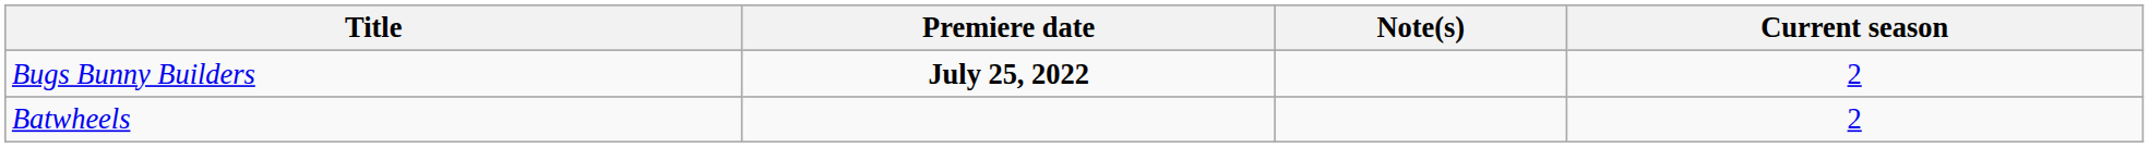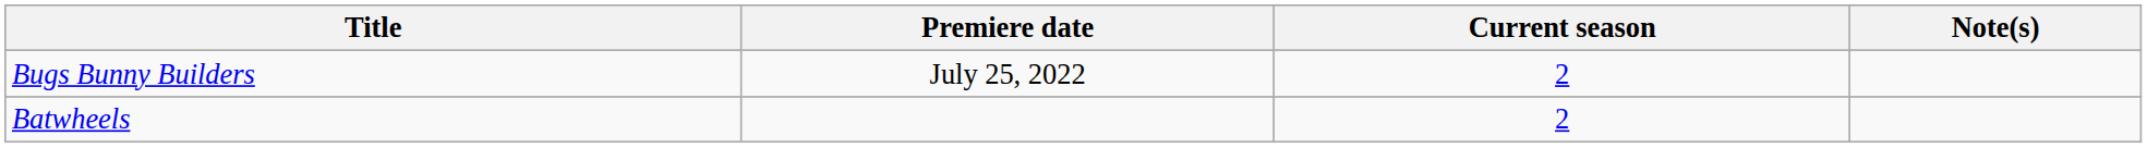 <table class="wikitable plainrowheaders sortable" style="width:75%;text-align:center;">
 <tr>
 <th>Title</th>
 <th>Premiere date</th>
+<th>Current season</th>
 <th>Note(s)</th>
-<th>Current season</th>
 </tr>
 <tr>
 <td scope="row" style="text-align:left;"><em><a href='#'>Bugs Bunny Builders</a></em></td>
-<td><strong>July 25, 2022</strong></td>
+<td>July 25, 2022</td>
+<td><a href='#'>2</a></td>
 <td></td>
-<td><a href='#'>2</a></td>
 </tr>
 <tr>
 <td scope="row" style="text-align:left;"><em><a href='#'>Batwheels</a></em></td>
 <td></td>
+<td><a href='#'>2</a></td>
 <td></td>
-<td><a href='#'>2</a></td>
 </tr>
 </table>
